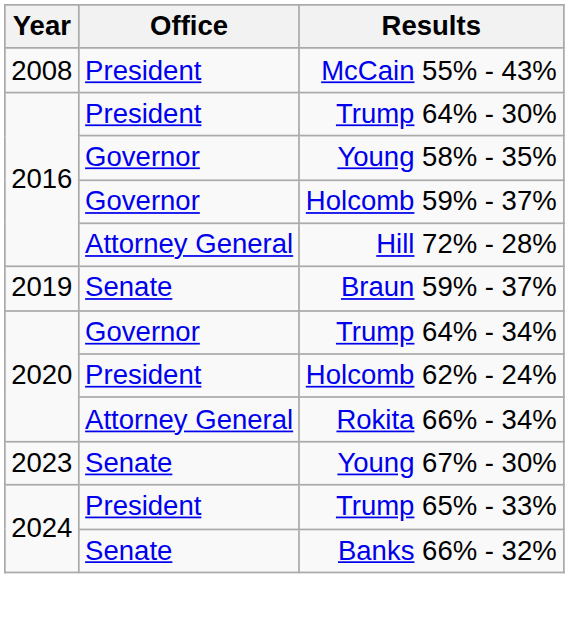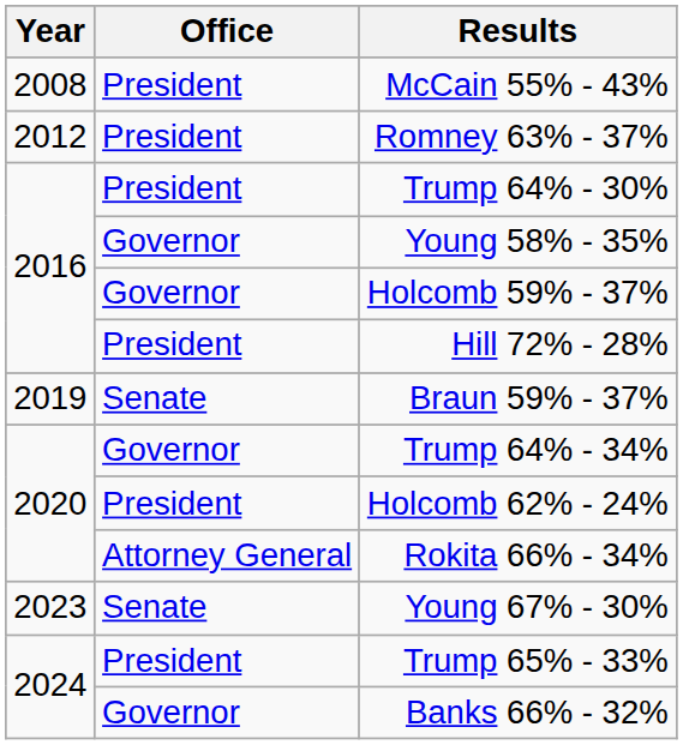 <table class=wikitable>
 <tr>
 <th>Year</th>
 <th>Office</th>
 <th>Results</th>
 </tr>
 <tr>
 <td>2008</td>
 <td><a href='#'>President</a></td>
 <td align="right" ><a href='#'>McCain</a> 55% - 43%</td>
+</tr>
+<tr>
+<td>2012</td>
+<td><a href='#'>President</a></td>
+<td align="right" ><a href='#'>Romney</a> 63% - 37%</td>
 </tr>
 <tr>
 <td rowspan=4>2016</td>
 <td><a href='#'>President</a></td>
 <td align="right" ><a href='#'>Trump</a> 64% - 30%</td>
 </tr>
 <tr>
 <td><a href='#'>Governor</a></td>
 <td align="right" ><a href='#'>Young</a> 58% - 35%</td>
 </tr>
 <tr>
 <td><a href='#'>Governor</a></td>
 <td align="right" ><a href='#'>Holcomb</a> 59% - 37%</td>
 </tr>
 <tr>
-<td><a href='#'>Attorney General</a></td>
+<td><a href='#'>President</a></td>
 <td align="right" ><a href='#'>Hill</a> 72% - 28%</td>
 </tr>
 <tr>
 <td>2019</td>
 <td><a href='#'>Senate</a></td>
 <td align="right" ><a href='#'>Braun</a> 59% - 37%</td>
 </tr>
 <tr>
 <td rowspan=3>2020</td>
 <td><a href='#'>Governor</a></td>
 <td align="right" ><a href='#'>Trump</a> 64% - 34%</td>
 </tr>
 <tr>
 <td><a href='#'>President</a></td>
 <td align="right" ><a href='#'>Holcomb</a> 62% - 24%</td>
 </tr>
 <tr>
 <td><a href='#'>Attorney General</a></td>
 <td align="right" ><a href='#'>Rokita</a> 66% - 34%</td>
 </tr>
 <tr>
 <td>2023</td>
 <td><a href='#'>Senate</a></td>
 <td align="right" ><a href='#'>Young</a> 67% - 30%</td>
 </tr>
 <tr>
 <td rowspan=2>2024</td>
 <td><a href='#'>President</a></td>
 <td align="right" ><a href='#'>Trump</a> 65% - 33%</td>
 </tr>
 <tr>
-<td><a href='#'>Senate</a></td>
+<td><a href='#'>Governor</a></td>
 <td align="right" ><a href='#'>Banks</a> 66% - 32%</td>
 </tr>
 </table>
